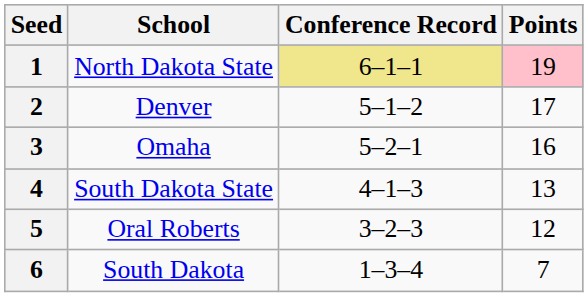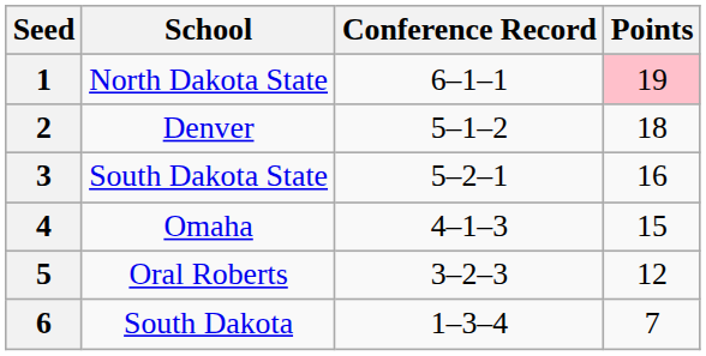 <table class="wikitable" style="text-align:center">
 <tr>
 <th>Seed</th>
 <th>School</th>
 <th>Conference Record</th>
 <th>Points</th>
 </tr>
 <tr>
 <th>1</th>
 <td><a href='#'>North Dakota State</a></td>
-<td style="background: khaki;">6–1–1</td>
+<td>6–1–1</td>
 <td style="background: pink;">19</td>
 </tr>
 <tr>
 <th>2</th>
 <td><a href='#'>Denver</a></td>
 <td>5–1–2</td>
-<td>17</td>
+<td>18</td>
 </tr>
 <tr>
 <th>3</th>
-<td><a href='#'>Omaha</a></td>
+<td><a href='#'>South Dakota State</a></td>
 <td>5–2–1</td>
 <td>16</td>
 </tr>
 <tr>
 <th>4</th>
-<td><a href='#'>South Dakota State</a></td>
+<td><a href='#'>Omaha</a></td>
 <td>4–1–3</td>
-<td>13</td>
+<td>15</td>
 </tr>
 <tr>
 <th>5</th>
 <td><a href='#'>Oral Roberts</a></td>
 <td>3–2–3</td>
 <td>12</td>
 </tr>
 <tr>
 <th>6</th>
 <td><a href='#'>South Dakota</a></td>
 <td>1–3–4</td>
 <td>7</td>
 </tr>
 </table>
